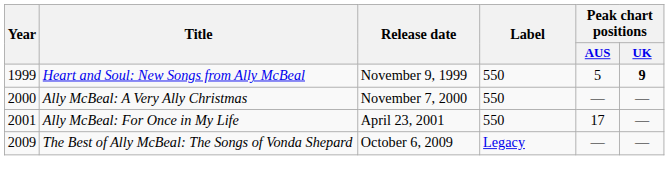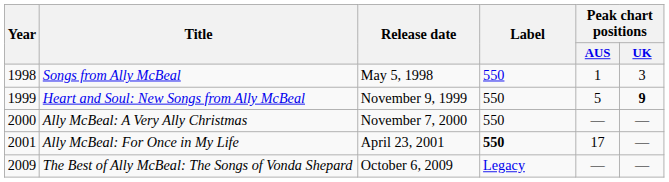 <table class="wikitable plainrowheaders">
 <tr>
 <th scope="col" rowspan="2">Year</th>
 <th scope="col" width="350" rowspan="2">Title</th>
 <th scope="col" width="130" rowspan="2">Release date</th>
 <th scope="col" width="100" rowspan="2">Label</th>
 <th scope="col" colspan="2">Peak chart positions</th>
 </tr>
 <tr>
 <th scope="col" style="width:3em; font-size:90%"><a href='#'>AUS</a><br></th>
 <th scope="col" style="width:3em; font-size:90%"><a href='#'>UK</a><br></th>
+</tr>
+<tr>
+<td>1998</td>
+<td><em><a href='#'>Songs from Ally McBeal</a></em></td>
+<td>May 5, 1998</td>
+<td><a href='#'>550</a></td>
+<td align="center">1</td>
+<td align="center">3</td>
 </tr>
 <tr>
 <td>1999</td>
 <td><em><a href='#'>Heart and Soul: New Songs from Ally McBeal</a></em></td>
 <td>November 9, 1999</td>
 <td>550</td>
 <td align="center">5</td>
 <td align="center"><strong>9</strong></td>
 </tr>
 <tr>
 <td>2000</td>
 <td><em>Ally McBeal: A Very Ally Christmas</em></td>
 <td>November 7, 2000</td>
 <td>550</td>
 <td align="center">—</td>
 <td align="center">—</td>
 </tr>
 <tr>
 <td>2001</td>
 <td><em>Ally McBeal: For Once in My Life</em></td>
 <td>April 23, 2001</td>
-<td>550</td>
+<td><strong>550</strong></td>
 <td align="center">17</td>
 <td align="center">—</td>
 </tr>
 <tr>
 <td>2009</td>
 <td><em>The Best of Ally McBeal: The Songs of Vonda Shepard</em></td>
 <td>October 6, 2009</td>
 <td><a href='#'>Legacy</a></td>
 <td align="center">—</td>
 <td align="center">—</td>
 </tr>
 </table>
